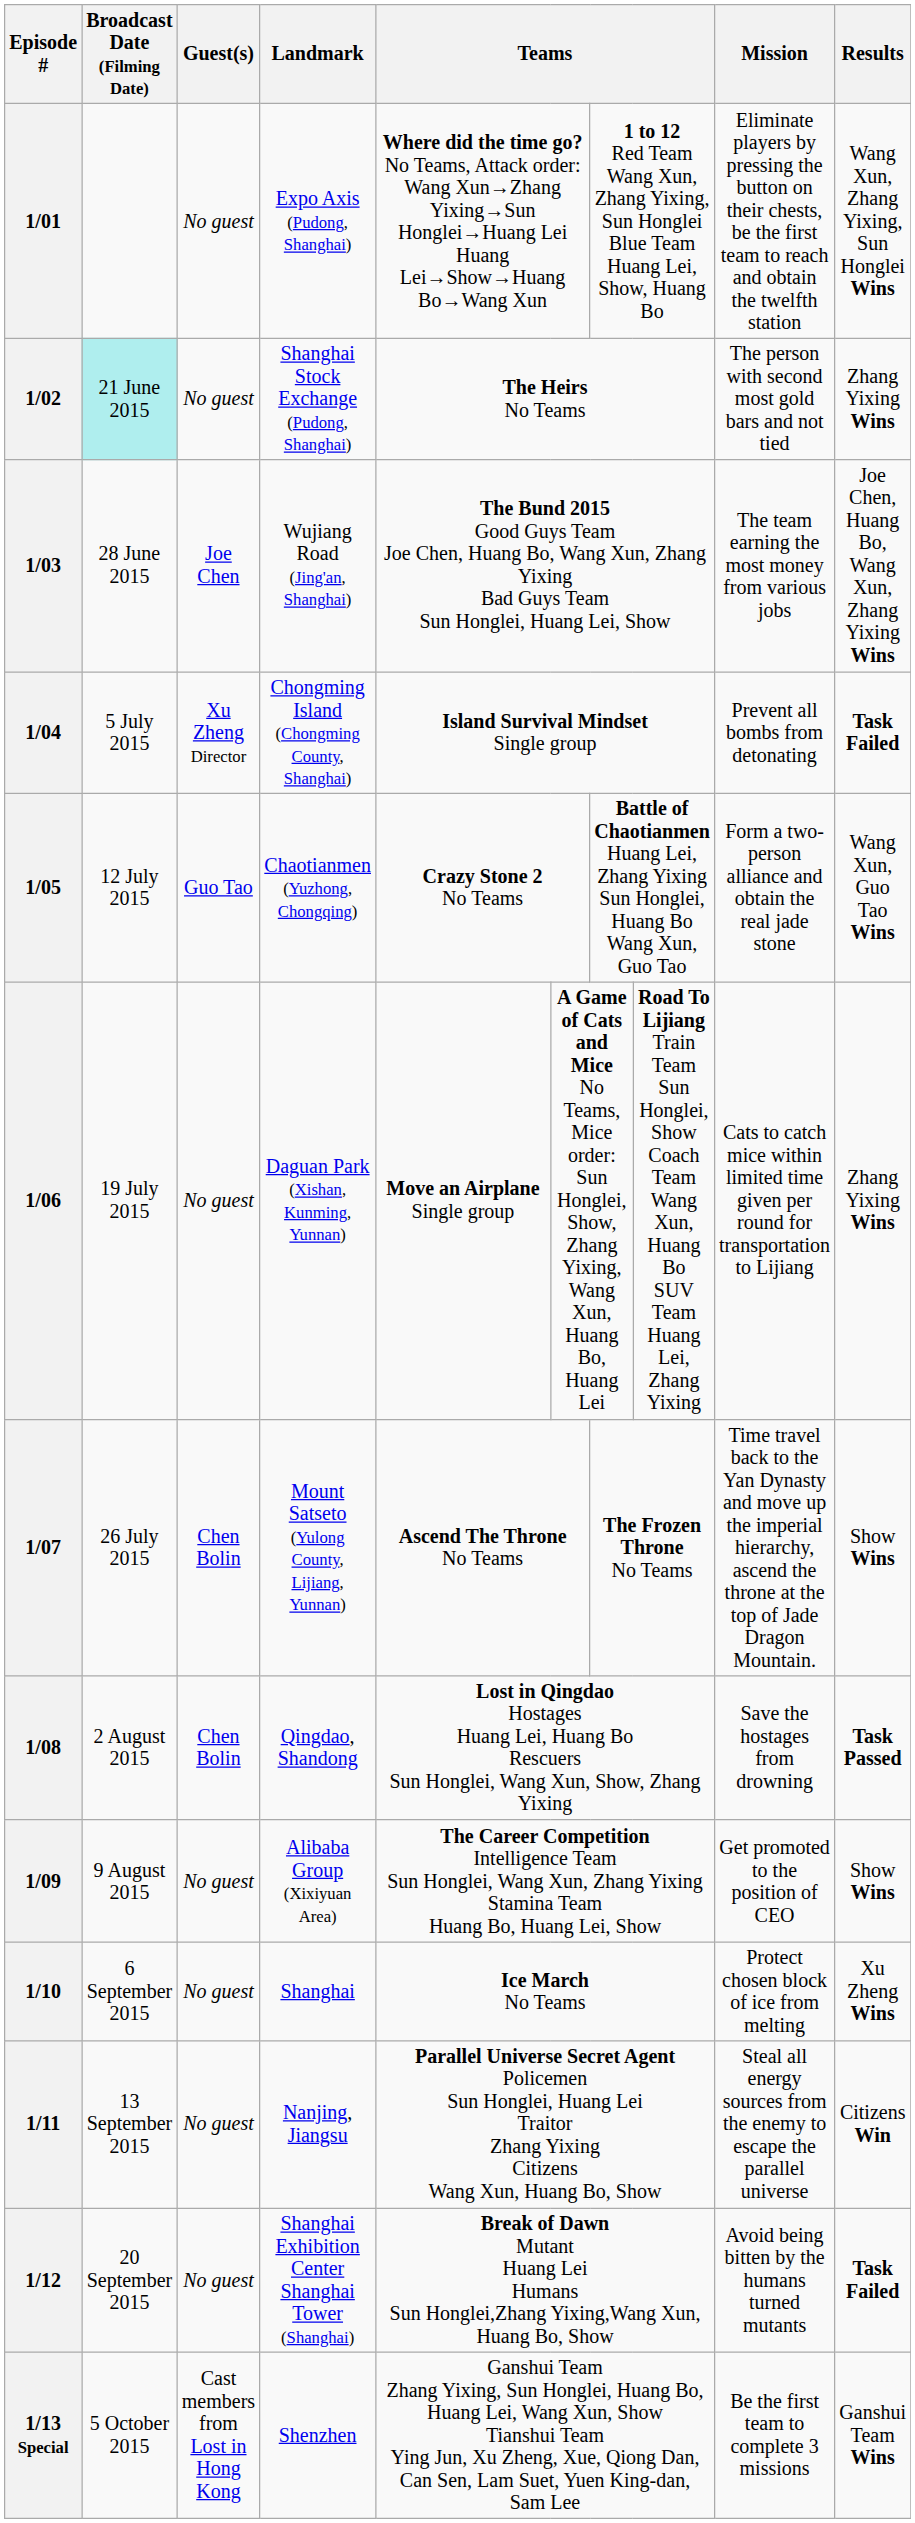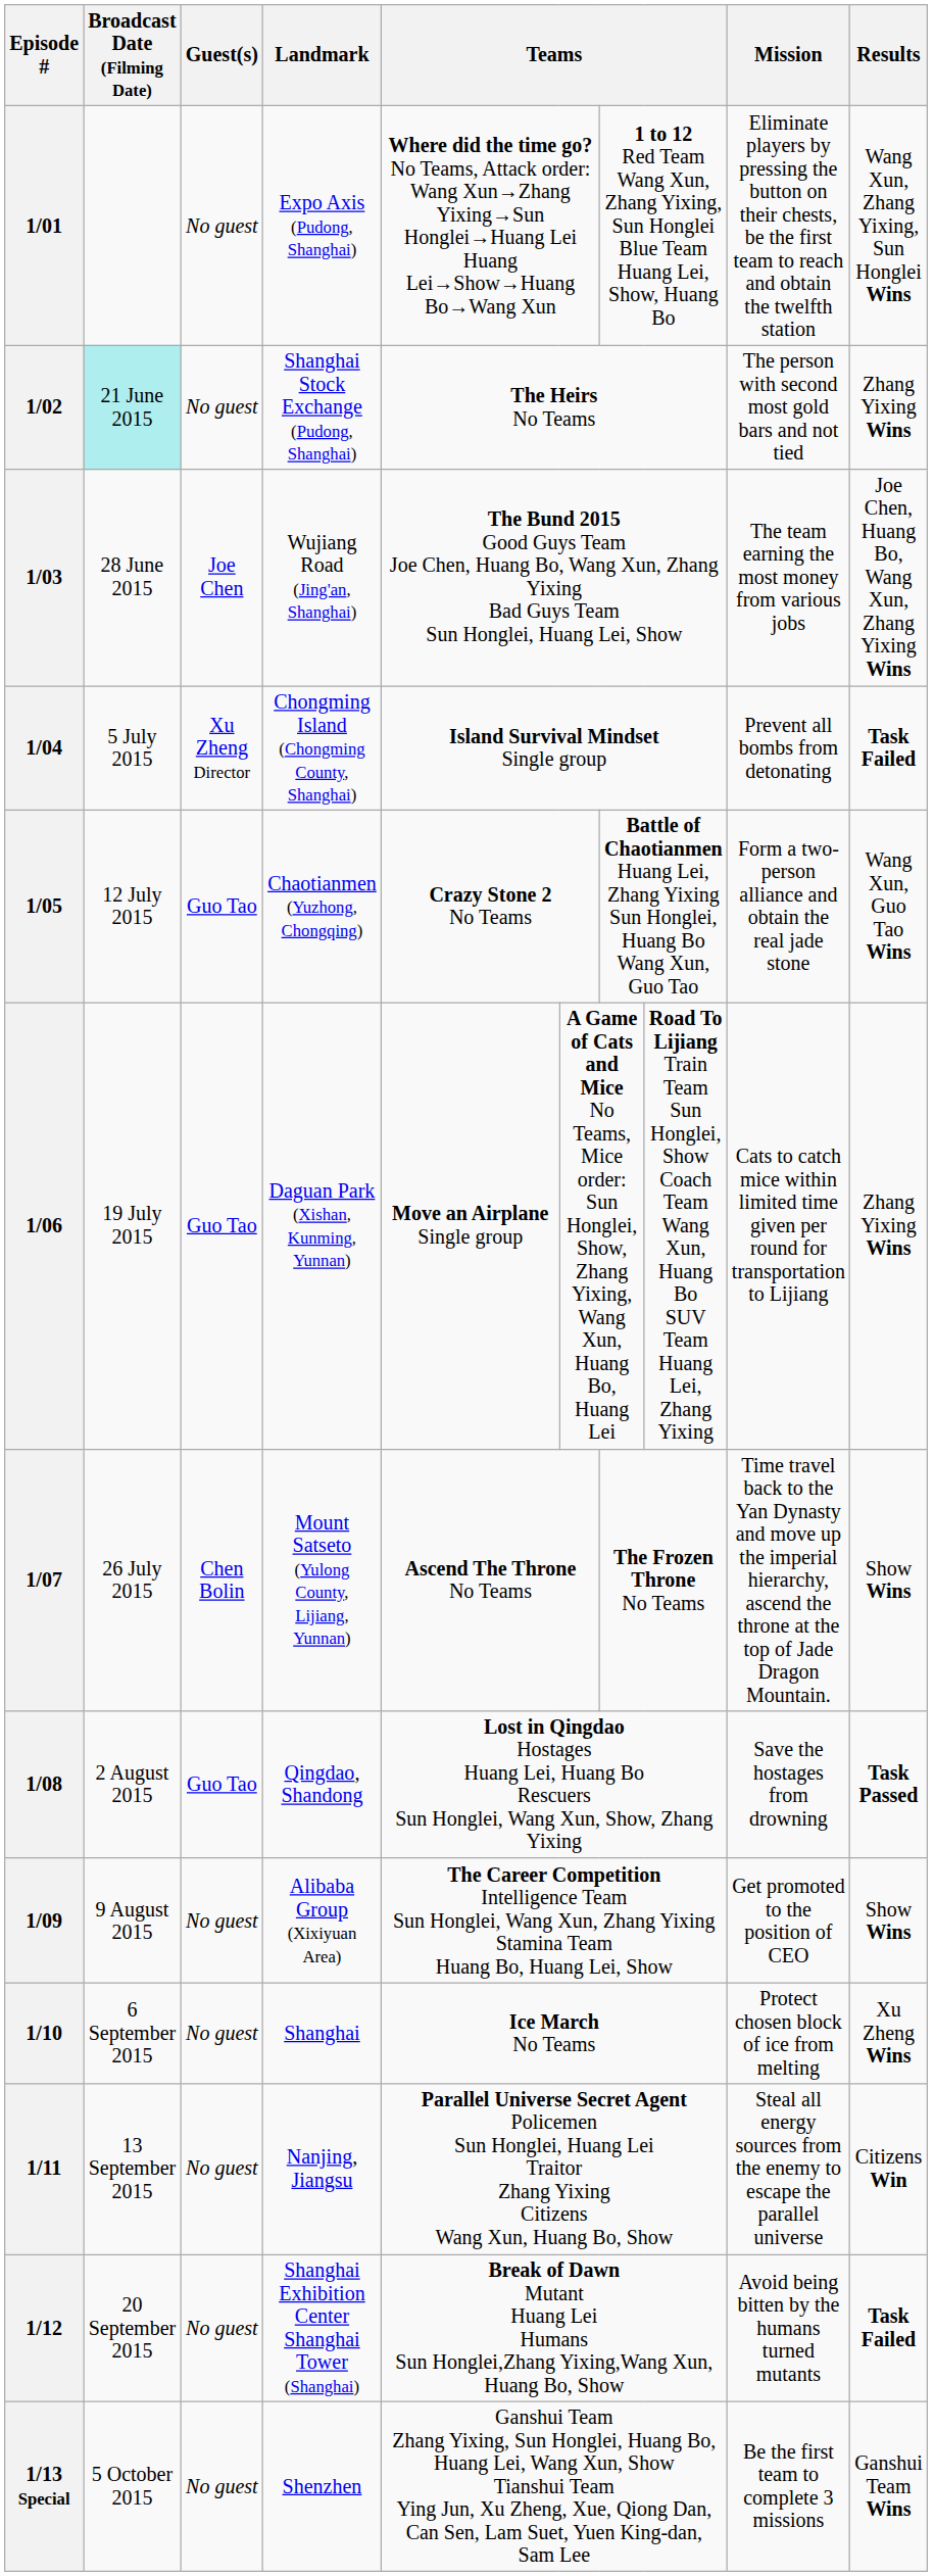 <table class="wikitable" style="text-align:center;width:100%">
 <tr>
 <th style="width:40px;">Episode #</th>
 <th style="width:60px;">Broadcast Date <br><small>(Filming Date)</small></th>
 <th style="width:125px;">Guest(s)</th>
 <th style="width:150px;">Landmark</th>
 <th colspan="4">Teams</th>
 <th style="width:110px;">Mission</th>
 <th style="width:150px;">Results</th>
 </tr>
 <tr>
 <th>1/01</th>
 <td></td>
 <td><em>No guest</em></td>
 <td><a href='#'>Expo Axis</a><br><small>(<a href='#'>Pudong</a>, <a href='#'>Shanghai</a>)</small></td>
 <td colspan="2"><strong>Where did the time go?</strong><br>No Teams, Attack order:<br>Wang Xun→Zhang Yixing→Sun Honglei→Huang Lei<br>Huang Lei→Show→Huang Bo→Wang Xun</td>
 <td colspan="2"><strong>1 to 12</strong><br><span>Red Team</span><br>Wang Xun, Zhang Yixing, Sun Honglei<br><span>Blue Team</span><br>Huang Lei, Show, Huang Bo</td>
 <td>Eliminate players by pressing the button on their chests, be the first team to reach and obtain the twelfth station</td>
 <td>Wang Xun, Zhang Yixing, Sun Honglei<br><span> <strong>Wins</strong></span></td>
 </tr>
 <tr>
 <th>1/02</th>
 <td style="background: paleturquoise;">21 June 2015<br></td>
 <td><em>No guest</em></td>
 <td><a href='#'>Shanghai Stock Exchange</a><br><small>(<a href='#'>Pudong</a>, <a href='#'>Shanghai</a>)</small></td>
 <td colspan="4"><strong>The Heirs</strong><br>No Teams</td>
 <td>The person with second most gold bars and not tied</td>
 <td>Zhang Yixing<br><span><strong>Wins</strong></span></td>
 </tr>
 <tr>
 <th>1/03</th>
 <td>28 June 2015<br></td>
 <td><a href='#'>Joe Chen</a></td>
 <td>Wujiang Road<br><small>(<a href='#'>Jing'an</a>, <a href='#'>Shanghai</a>)</small></td>
 <td colspan="4"><strong>The Bund 2015</strong><br><span>Good Guys Team</span><br>Joe Chen, Huang Bo, Wang Xun, Zhang Yixing<br><span>Bad Guys Team</span><br>Sun Honglei, Huang Lei, Show</td>
 <td>The team earning the most money from various jobs</td>
 <td>Joe Chen, Huang Bo, Wang Xun, Zhang Yixing<br><span> <strong>Wins</strong></span></td>
 </tr>
 <tr>
 <th>1/04</th>
 <td>5 July 2015<br></td>
 <td><a href='#'>Xu Zheng</a><br><small>Director</small></td>
 <td><a href='#'>Chongming Island</a><br><small>(<a href='#'>Chongming County</a>, <a href='#'>Shanghai</a>)</small></td>
 <td colspan="4"><strong>Island Survival Mindset</strong><br>Single group</td>
 <td>Prevent all bombs from detonating</td>
 <td><span><strong>Task Failed</strong></span></td>
 </tr>
 <tr>
 <th>1/05<br></th>
 <td>12 July 2015<br></td>
 <td><a href='#'>Guo Tao</a></td>
 <td><a href='#'>Chaotianmen</a><br><small>(<a href='#'>Yuzhong</a>, <a href='#'>Chongqing</a>)</small></td>
 <td colspan="2"><strong>Crazy Stone 2</strong><br>No Teams</td>
 <td colspan="2"><strong>Battle of Chaotianmen</strong><br><span>Huang Lei, Zhang Yixing</span><br><span>Sun Honglei, Huang Bo</span><br><span>Wang Xun, Guo Tao</span></td>
 <td>Form a two-person alliance and obtain the real jade stone</td>
 <td>Wang Xun, Guo Tao<br><span> <strong>Wins</strong></span></td>
 </tr>
 <tr>
 <th>1/06</th>
 <td>19 July 2015<br></td>
-<td><em>No guest</em></td>
+<td><a href='#'>Guo Tao</a></td>
 <td><a href='#'>Daguan Park</a><br><small>(<a href='#'>Xishan</a>, <a href='#'>Kunming</a>, <a href='#'>Yunnan</a>)</small></td>
 <td><strong>Move an Airplane</strong><br>Single group</td>
 <td colspan="2"><strong>A Game of Cats and Mice</strong><br>No Teams, Mice order:<br>Sun Honglei, Show, Zhang Yixing, Wang Xun, Huang Bo, Huang Lei</td>
 <td><strong>Road To Lijiang</strong><br><span>Train Team</span><br>Sun Honglei, Show<br><span>Coach Team</span><br>Wang Xun, Huang Bo<br><span>SUV Team</span><br>Huang Lei, Zhang Yixing</td>
 <td>Cats to catch mice within limited time given per round for transportation to Lijiang</td>
 <td>Zhang Yixing<br><span> <strong>Wins</strong></span></td>
 </tr>
 <tr>
 <th>1/07</th>
 <td>26 July 2015<br></td>
 <td><a href='#'>Chen Bolin</a></td>
 <td><a href='#'>Mount Satseto</a><br><small>(<a href='#'>Yulong County</a>, <a href='#'>Lijiang</a>, <a href='#'>Yunnan</a>)</small></td>
 <td colspan="2"><strong>Ascend The Throne</strong><br>No Teams</td>
 <td colspan="2"><strong>The Frozen Throne</strong><br>No Teams</td>
 <td>Time travel back to the Yan Dynasty and move up the imperial hierarchy, ascend the throne at the top of Jade Dragon Mountain.</td>
 <td>Show<br><span> <strong>Wins</strong></span></td>
 </tr>
 <tr>
 <th>1/08</th>
 <td>2 August 2015<br></td>
-<td><a href='#'>Chen Bolin</a></td>
+<td><a href='#'>Guo Tao</a></td>
 <td><a href='#'>Qingdao</a>, <a href='#'>Shandong</a></td>
 <td colspan="4"><strong>Lost in Qingdao</strong><br><span>Hostages</span><br>Huang Lei, Huang Bo<br><span>Rescuers</span><br>Sun Honglei, Wang Xun, Show, Zhang Yixing</td>
 <td>Save the hostages from drowning</td>
 <td><span> <strong>Task Passed</strong></span></td>
 </tr>
 <tr>
 <th>1/09</th>
 <td>9 August 2015<br></td>
 <td><em>No guest</em></td>
 <td><a href='#'>Alibaba Group</a><br><small>(Xixiyuan Area)</small></td>
 <td colspan="4"><strong>The Career Competition</strong><br><span>Intelligence Team</span><br>Sun Honglei, Wang Xun, Zhang Yixing<br><span>Stamina Team</span><br>Huang Bo, Huang Lei, Show</td>
 <td>Get promoted to the position of CEO</td>
 <td>Show<br><span> <strong>Wins</strong></span></td>
 </tr>
 <tr>
 <th>1/10</th>
 <td>6 September 2015<br></td>
 <td><em>No guest</em></td>
 <td><a href='#'>Shanghai</a></td>
 <td colspan="4"><strong>Ice March</strong><br>No Teams</td>
 <td>Protect chosen block of ice from melting</td>
 <td>Xu Zheng<br><span> <strong>Wins</strong></span></td>
 </tr>
 <tr>
 <th>1/11</th>
 <td>13 September 2015<br></td>
 <td><em>No guest</em></td>
 <td><a href='#'>Nanjing</a>, <a href='#'>Jiangsu</a></td>
 <td colspan="4"><strong>Parallel Universe Secret Agent</strong><br><span>Policemen</span><br>Sun Honglei, Huang Lei<br><span>Traitor</span><br>Zhang Yixing<br><span>Citizens</span><br>Wang Xun, Huang Bo, Show</td>
 <td>Steal all energy sources from the enemy to escape the parallel universe</td>
 <td>Citizens<br><span><strong>Win</strong></span></td>
 </tr>
 <tr>
 <th>1/12</th>
 <td>20 September 2015<br></td>
 <td><em>No guest</em></td>
 <td><a href='#'>Shanghai Exhibition Center</a><br><a href='#'>Shanghai Tower</a><br><small>(<a href='#'>Shanghai</a>)</small></td>
 <td colspan="4"><strong>Break of Dawn</strong><br><span>Mutant</span><br>Huang Lei<br><span>Humans</span><br>Sun Honglei,Zhang Yixing,Wang Xun, Huang Bo, Show</td>
 <td>Avoid being bitten by the humans turned mutants</td>
 <td><span><strong>Task Failed</strong></span></td>
 </tr>
 <tr>
 <th>1/13<br><small>Special</small></th>
 <td>5 October 2015<br></td>
-<td>Cast members from <a href='#'>Lost in Hong Kong</a></td>
+<td><em>No guest</em></td>
 <td><a href='#'>Shenzhen</a></td>
 <td colspan="4"><span>Ganshui Team</span><br>Zhang Yixing, Sun Honglei, Huang Bo, Huang Lei, Wang Xun, Show<br><span>Tianshui Team</span><br>Ying Jun, Xu Zheng, Xue, Qiong Dan, Can Sen, Lam Suet, Yuen King-dan, Sam Lee</td>
 <td>Be the first team to complete 3 missions</td>
 <td>Ganshui Team<br><span> <strong>Wins</strong></span></td>
 </tr>
 </table>
